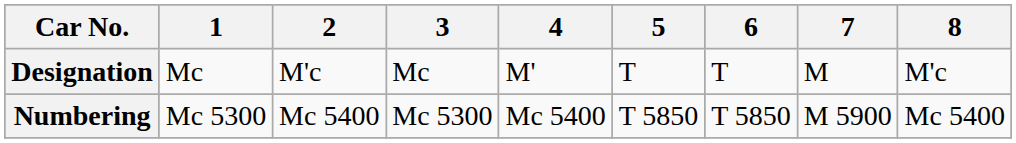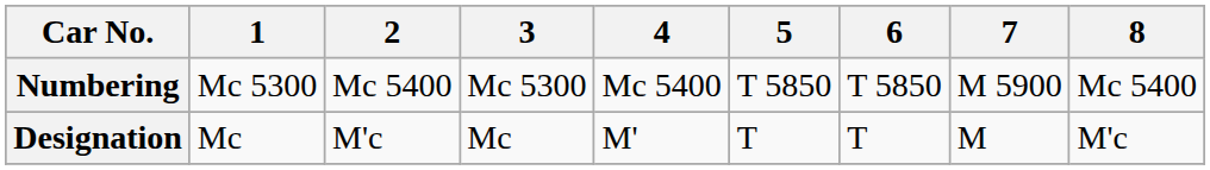 <table class="wikitable">
 <tr>
 <th>Car No.</th>
 <th>1</th>
 <th>2</th>
 <th>3</th>
 <th>4</th>
 <th>5</th>
 <th>6</th>
 <th>7</th>
 <th>8</th>
 </tr>
 <tr>
+<th>Numbering</th>
+<td>Mc 5300</td>
+<td>Mc 5400</td>
+<td>Mc 5300</td>
+<td>Mc 5400</td>
+<td>T 5850</td>
+<td>T 5850</td>
+<td>M 5900</td>
+<td>Mc 5400</td>
+</tr>
+<tr>
 <th>Designation</th>
 <td>Mc</td>
 <td>M'c</td>
 <td>Mc</td>
 <td>M'</td>
 <td>T</td>
 <td>T</td>
 <td>M</td>
 <td>M'c</td>
 </tr>
-<tr>
-<th>Numbering</th>
-<td>Mc 5300</td>
-<td>Mc 5400</td>
-<td>Mc 5300</td>
-<td>Mc 5400</td>
-<td>T 5850</td>
-<td>T 5850</td>
-<td>M 5900</td>
-<td>Mc 5400</td>
-</tr>
 </table>
